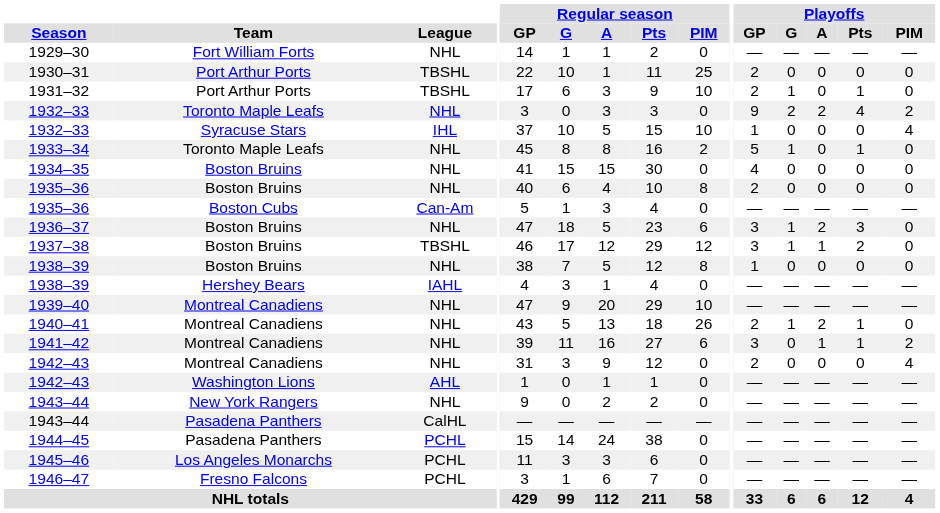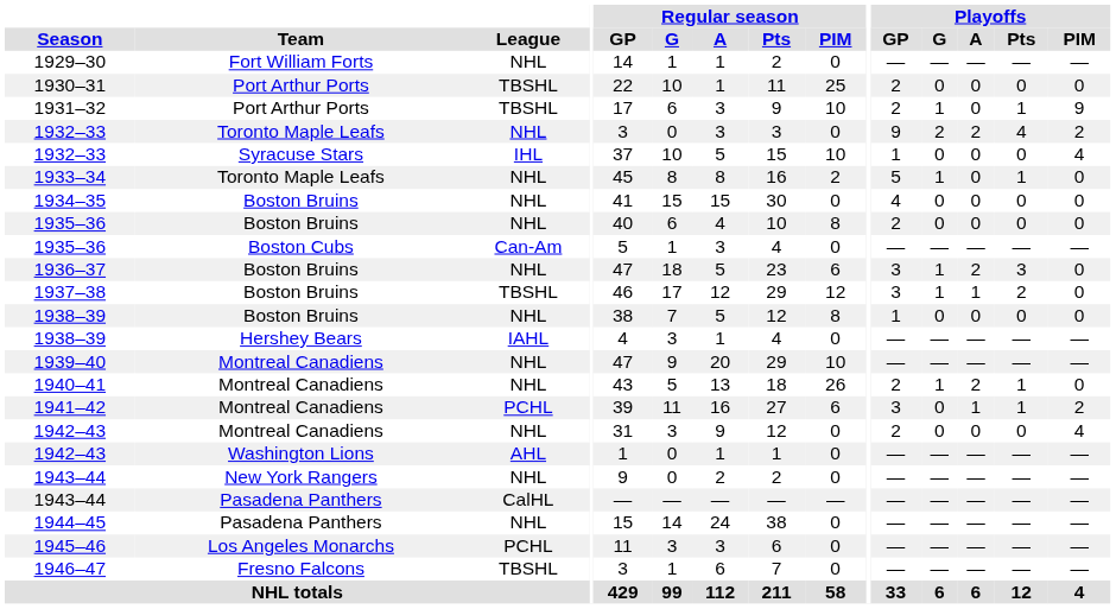 <table border="0" cellpadding="1" cellspacing="0" style="text-align:center; width:60em">
 <tr bgcolor="#e0e0e0">
 <th colspan="3" bgcolor="#ffffff"></th>
 <th rowspan="100" bgcolor="#ffffff"></th>
 <th colspan="5"><a href='#'>Regular season</a></th>
 <th rowspan="100" bgcolor="#ffffff"></th>
 <th colspan="5"><a href='#'>Playoffs</a></th>
 </tr>
 <tr bgcolor="#e0e0e0">
 <th><a href='#'>Season</a></th>
 <th>Team</th>
 <th>League</th>
 <th>GP</th>
 <th><a href='#'>G</a></th>
 <th><a href='#'>A</a></th>
 <th><a href='#'>Pts</a></th>
 <th><a href='#'>PIM</a></th>
 <th>GP</th>
 <th>G</th>
 <th>A</th>
 <th>Pts</th>
 <th>PIM</th>
 </tr>
 <tr>
 <td>1929–30</td>
 <td><a href='#'>Fort William Forts</a></td>
 <td>NHL</td>
 <td>14</td>
 <td>1</td>
 <td>1</td>
 <td>2</td>
 <td>0</td>
 <td>—</td>
 <td>—</td>
 <td>—</td>
 <td>—</td>
 <td>—</td>
 </tr>
 <tr bgcolor="#f0f0f0">
 <td>1930–31</td>
 <td><a href='#'>Port Arthur Ports</a></td>
 <td>TBSHL</td>
 <td>22</td>
 <td>10</td>
 <td>1</td>
 <td>11</td>
 <td>25</td>
 <td>2</td>
 <td>0</td>
 <td>0</td>
 <td>0</td>
 <td>0</td>
 </tr>
 <tr>
 <td>1931–32</td>
 <td>Port Arthur Ports</td>
 <td>TBSHL</td>
 <td>17</td>
 <td>6</td>
 <td>3</td>
 <td>9</td>
 <td>10</td>
 <td>2</td>
 <td>1</td>
 <td>0</td>
 <td>1</td>
-<td>0</td>
+<td>9</td>
 </tr>
 <tr bgcolor="#f0f0f0">
 <td><a href='#'>1932–33</a></td>
 <td><a href='#'>Toronto Maple Leafs</a></td>
 <td><a href='#'>NHL</a></td>
 <td>3</td>
 <td>0</td>
 <td>3</td>
 <td>3</td>
 <td>0</td>
 <td>9</td>
 <td>2</td>
 <td>2</td>
 <td>4</td>
 <td>2</td>
 </tr>
 <tr>
 <td><a href='#'>1932–33</a></td>
 <td><a href='#'>Syracuse Stars</a></td>
 <td><a href='#'>IHL</a></td>
 <td>37</td>
 <td>10</td>
 <td>5</td>
 <td>15</td>
 <td>10</td>
 <td>1</td>
 <td>0</td>
 <td>0</td>
 <td>0</td>
 <td>4</td>
 </tr>
 <tr bgcolor="#f0f0f0">
 <td><a href='#'>1933–34</a></td>
 <td>Toronto Maple Leafs</td>
 <td>NHL</td>
 <td>45</td>
 <td>8</td>
 <td>8</td>
 <td>16</td>
 <td>2</td>
 <td>5</td>
 <td>1</td>
 <td>0</td>
 <td>1</td>
 <td>0</td>
 </tr>
 <tr>
 <td><a href='#'>1934–35</a></td>
 <td><a href='#'>Boston Bruins</a></td>
 <td>NHL</td>
 <td>41</td>
 <td>15</td>
 <td>15</td>
 <td>30</td>
 <td>0</td>
 <td>4</td>
 <td>0</td>
 <td>0</td>
 <td>0</td>
 <td>0</td>
 </tr>
 <tr bgcolor="#f0f0f0">
 <td><a href='#'>1935–36</a></td>
 <td>Boston Bruins</td>
 <td>NHL</td>
 <td>40</td>
 <td>6</td>
 <td>4</td>
 <td>10</td>
 <td>8</td>
 <td>2</td>
 <td>0</td>
 <td>0</td>
 <td>0</td>
 <td>0</td>
 </tr>
 <tr>
 <td><a href='#'>1935–36</a></td>
 <td><a href='#'>Boston Cubs</a></td>
 <td><a href='#'>Can-Am</a></td>
 <td>5</td>
 <td>1</td>
 <td>3</td>
 <td>4</td>
 <td>0</td>
 <td>—</td>
 <td>—</td>
 <td>—</td>
 <td>—</td>
 <td>—</td>
 </tr>
 <tr bgcolor="#f0f0f0">
 <td><a href='#'>1936–37</a></td>
 <td>Boston Bruins</td>
 <td>NHL</td>
 <td>47</td>
 <td>18</td>
 <td>5</td>
 <td>23</td>
 <td>6</td>
 <td>3</td>
 <td>1</td>
 <td>2</td>
 <td>3</td>
 <td>0</td>
 </tr>
 <tr>
 <td><a href='#'>1937–38</a></td>
 <td>Boston Bruins</td>
 <td>TBSHL</td>
 <td>46</td>
 <td>17</td>
 <td>12</td>
 <td>29</td>
 <td>12</td>
 <td>3</td>
 <td>1</td>
 <td>1</td>
 <td>2</td>
 <td>0</td>
 </tr>
 <tr bgcolor="#f0f0f0">
 <td><a href='#'>1938–39</a></td>
 <td>Boston Bruins</td>
 <td>NHL</td>
 <td>38</td>
 <td>7</td>
 <td>5</td>
 <td>12</td>
 <td>8</td>
 <td>1</td>
 <td>0</td>
 <td>0</td>
 <td>0</td>
 <td>0</td>
 </tr>
 <tr>
 <td><a href='#'>1938–39</a></td>
 <td><a href='#'>Hershey Bears</a></td>
 <td><a href='#'>IAHL</a></td>
 <td>4</td>
 <td>3</td>
 <td>1</td>
 <td>4</td>
 <td>0</td>
 <td>—</td>
 <td>—</td>
 <td>—</td>
 <td>—</td>
 <td>—</td>
 </tr>
 <tr bgcolor="#f0f0f0">
 <td><a href='#'>1939–40</a></td>
 <td><a href='#'>Montreal Canadiens</a></td>
 <td>NHL</td>
 <td>47</td>
 <td>9</td>
 <td>20</td>
 <td>29</td>
 <td>10</td>
 <td>—</td>
 <td>—</td>
 <td>—</td>
 <td>—</td>
 <td>—</td>
 </tr>
 <tr>
 <td><a href='#'>1940–41</a></td>
 <td>Montreal Canadiens</td>
 <td>NHL</td>
 <td>43</td>
 <td>5</td>
 <td>13</td>
 <td>18</td>
 <td>26</td>
 <td>2</td>
 <td>1</td>
 <td>2</td>
 <td>1</td>
 <td>0</td>
 </tr>
 <tr bgcolor="#f0f0f0">
 <td><a href='#'>1941–42</a></td>
 <td>Montreal Canadiens</td>
-<td>NHL</td>
+<td><a href='#'>PCHL</a></td>
 <td>39</td>
 <td>11</td>
 <td>16</td>
 <td>27</td>
 <td>6</td>
 <td>3</td>
 <td>0</td>
 <td>1</td>
 <td>1</td>
 <td>2</td>
 </tr>
 <tr>
 <td><a href='#'>1942–43</a></td>
 <td>Montreal Canadiens</td>
 <td>NHL</td>
 <td>31</td>
 <td>3</td>
 <td>9</td>
 <td>12</td>
 <td>0</td>
 <td>2</td>
 <td>0</td>
 <td>0</td>
 <td>0</td>
 <td>4</td>
 </tr>
 <tr bgcolor="#f0f0f0">
 <td><a href='#'>1942–43</a></td>
 <td><a href='#'>Washington Lions</a></td>
 <td><a href='#'>AHL</a></td>
 <td>1</td>
 <td>0</td>
 <td>1</td>
 <td>1</td>
 <td>0</td>
 <td>—</td>
 <td>—</td>
 <td>—</td>
 <td>—</td>
 <td>—</td>
 </tr>
 <tr>
 <td><a href='#'>1943–44</a></td>
 <td><a href='#'>New York Rangers</a></td>
 <td>NHL</td>
 <td>9</td>
 <td>0</td>
 <td>2</td>
 <td>2</td>
 <td>0</td>
 <td>—</td>
 <td>—</td>
 <td>—</td>
 <td>—</td>
 <td>—</td>
 </tr>
 <tr bgcolor="#f0f0f0">
 <td>1943–44</td>
 <td><a href='#'>Pasadena Panthers</a></td>
 <td>CalHL</td>
 <td>—</td>
 <td>—</td>
 <td>—</td>
 <td>—</td>
 <td>—</td>
 <td>—</td>
 <td>—</td>
 <td>—</td>
 <td>—</td>
 <td>—</td>
 </tr>
 <tr>
 <td><a href='#'>1944–45</a></td>
 <td>Pasadena Panthers</td>
-<td><a href='#'>PCHL</a></td>
+<td>NHL</td>
 <td>15</td>
 <td>14</td>
 <td>24</td>
 <td>38</td>
 <td>0</td>
 <td>—</td>
 <td>—</td>
 <td>—</td>
 <td>—</td>
 <td>—</td>
 </tr>
 <tr bgcolor="#f0f0f0">
 <td><a href='#'>1945–46</a></td>
 <td><a href='#'>Los Angeles Monarchs</a></td>
 <td>PCHL</td>
 <td>11</td>
 <td>3</td>
 <td>3</td>
 <td>6</td>
 <td>0</td>
 <td>—</td>
 <td>—</td>
 <td>—</td>
 <td>—</td>
 <td>—</td>
 </tr>
 <tr>
 <td><a href='#'>1946–47</a></td>
 <td><a href='#'>Fresno Falcons</a></td>
-<td>PCHL</td>
+<td>TBSHL</td>
 <td>3</td>
 <td>1</td>
 <td>6</td>
 <td>7</td>
 <td>0</td>
 <td>—</td>
 <td>—</td>
 <td>—</td>
 <td>—</td>
 <td>—</td>
 </tr>
 <tr bgcolor="#e0e0e0">
 <th colspan="3">NHL totals</th>
 <th>429</th>
 <th>99</th>
 <th>112</th>
 <th>211</th>
 <th>58</th>
 <th>33</th>
 <th>6</th>
 <th>6</th>
 <th>12</th>
 <th>4</th>
 </tr>
 </table>
